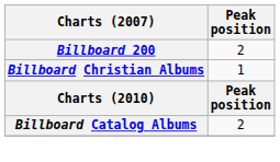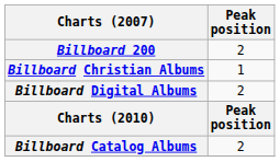 <table class="wikitable sortable plainrowheaders">
 <tr>
 <th scope="col">Charts (2007)</th>
 <th scope="col">Peak<br>position</th>
 </tr>
 <tr>
 <th scope="row"><a href='#'><em>Billboard</em> 200</a></th>
 <td align="center">2</td>
 </tr>
 <tr>
 <th scope="row"><em><a href='#'>Billboard</a></em> <a href='#'>Christian Albums</a></th>
 <td align="center">1</td>
 </tr>
 <tr>
+<th scope="row"><em>Billboard</em> <a href='#'>Digital Albums</a></th>
+<td align="center">2</td>
+</tr>
+<tr>
 <th scope="col">Charts (2010)</th>
 <th scope="col">Peak<br>position</th>
 </tr>
 <tr>
 <th scope="row"><em>Billboard</em> <a href='#'>Catalog Albums</a></th>
 <td align="center">2</td>
 </tr>
 <tr>
 </tr>
 </table>
